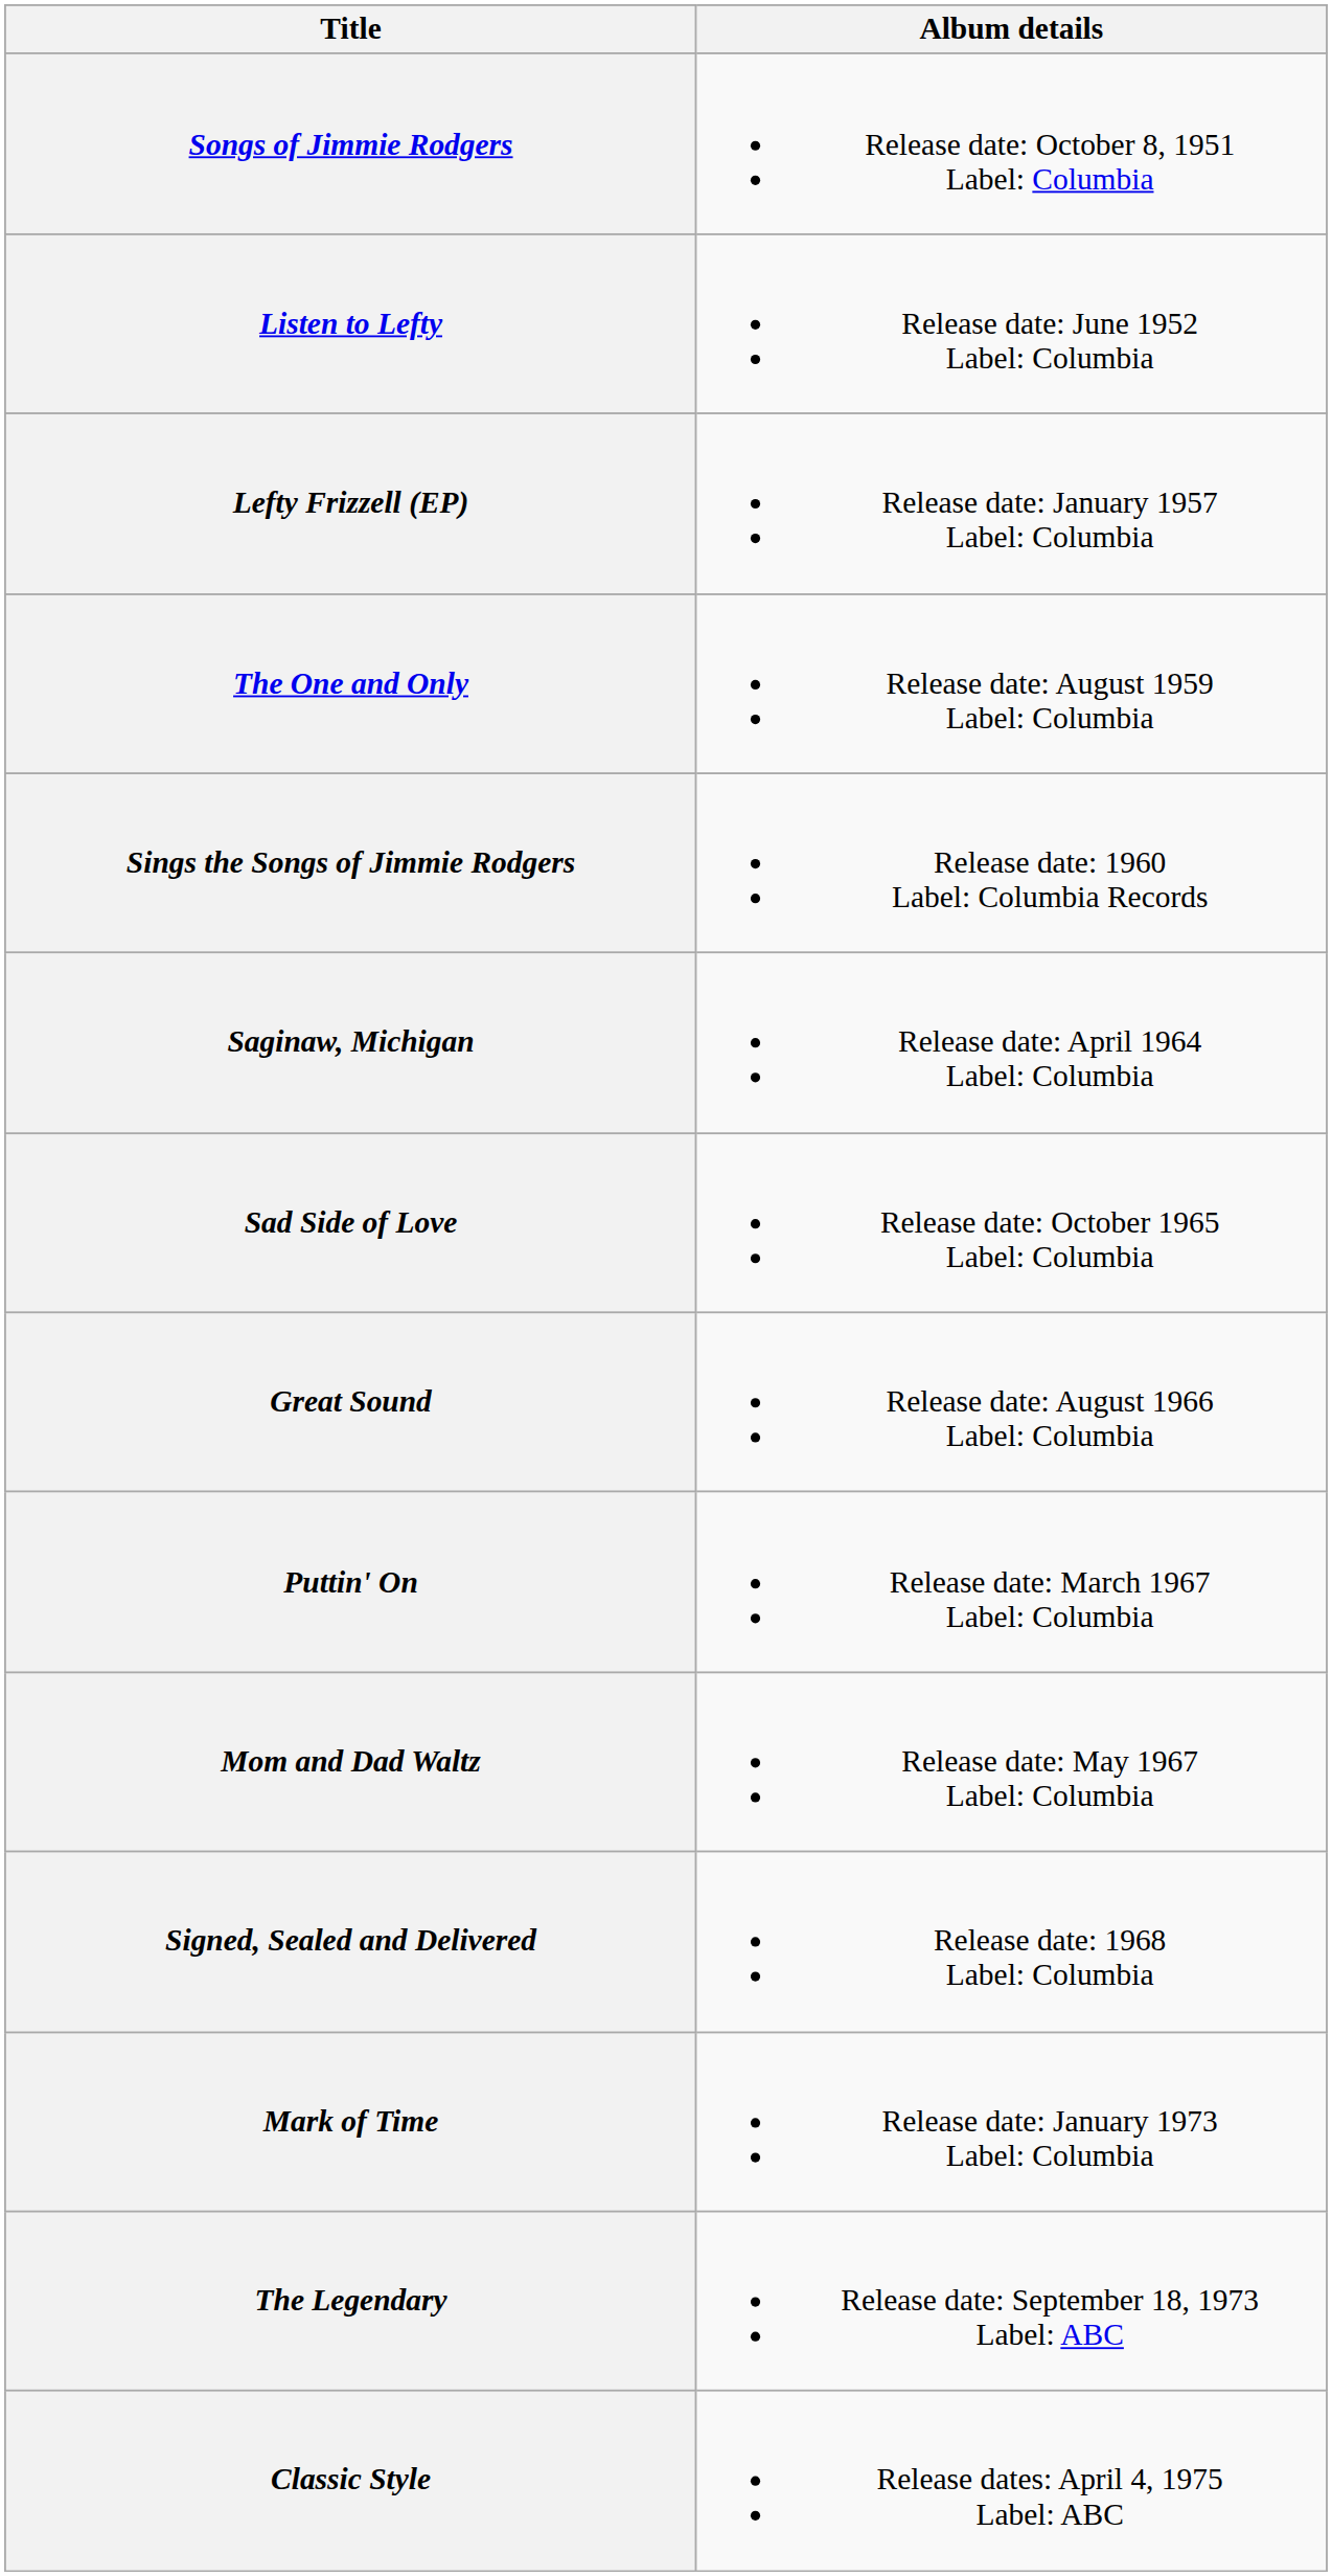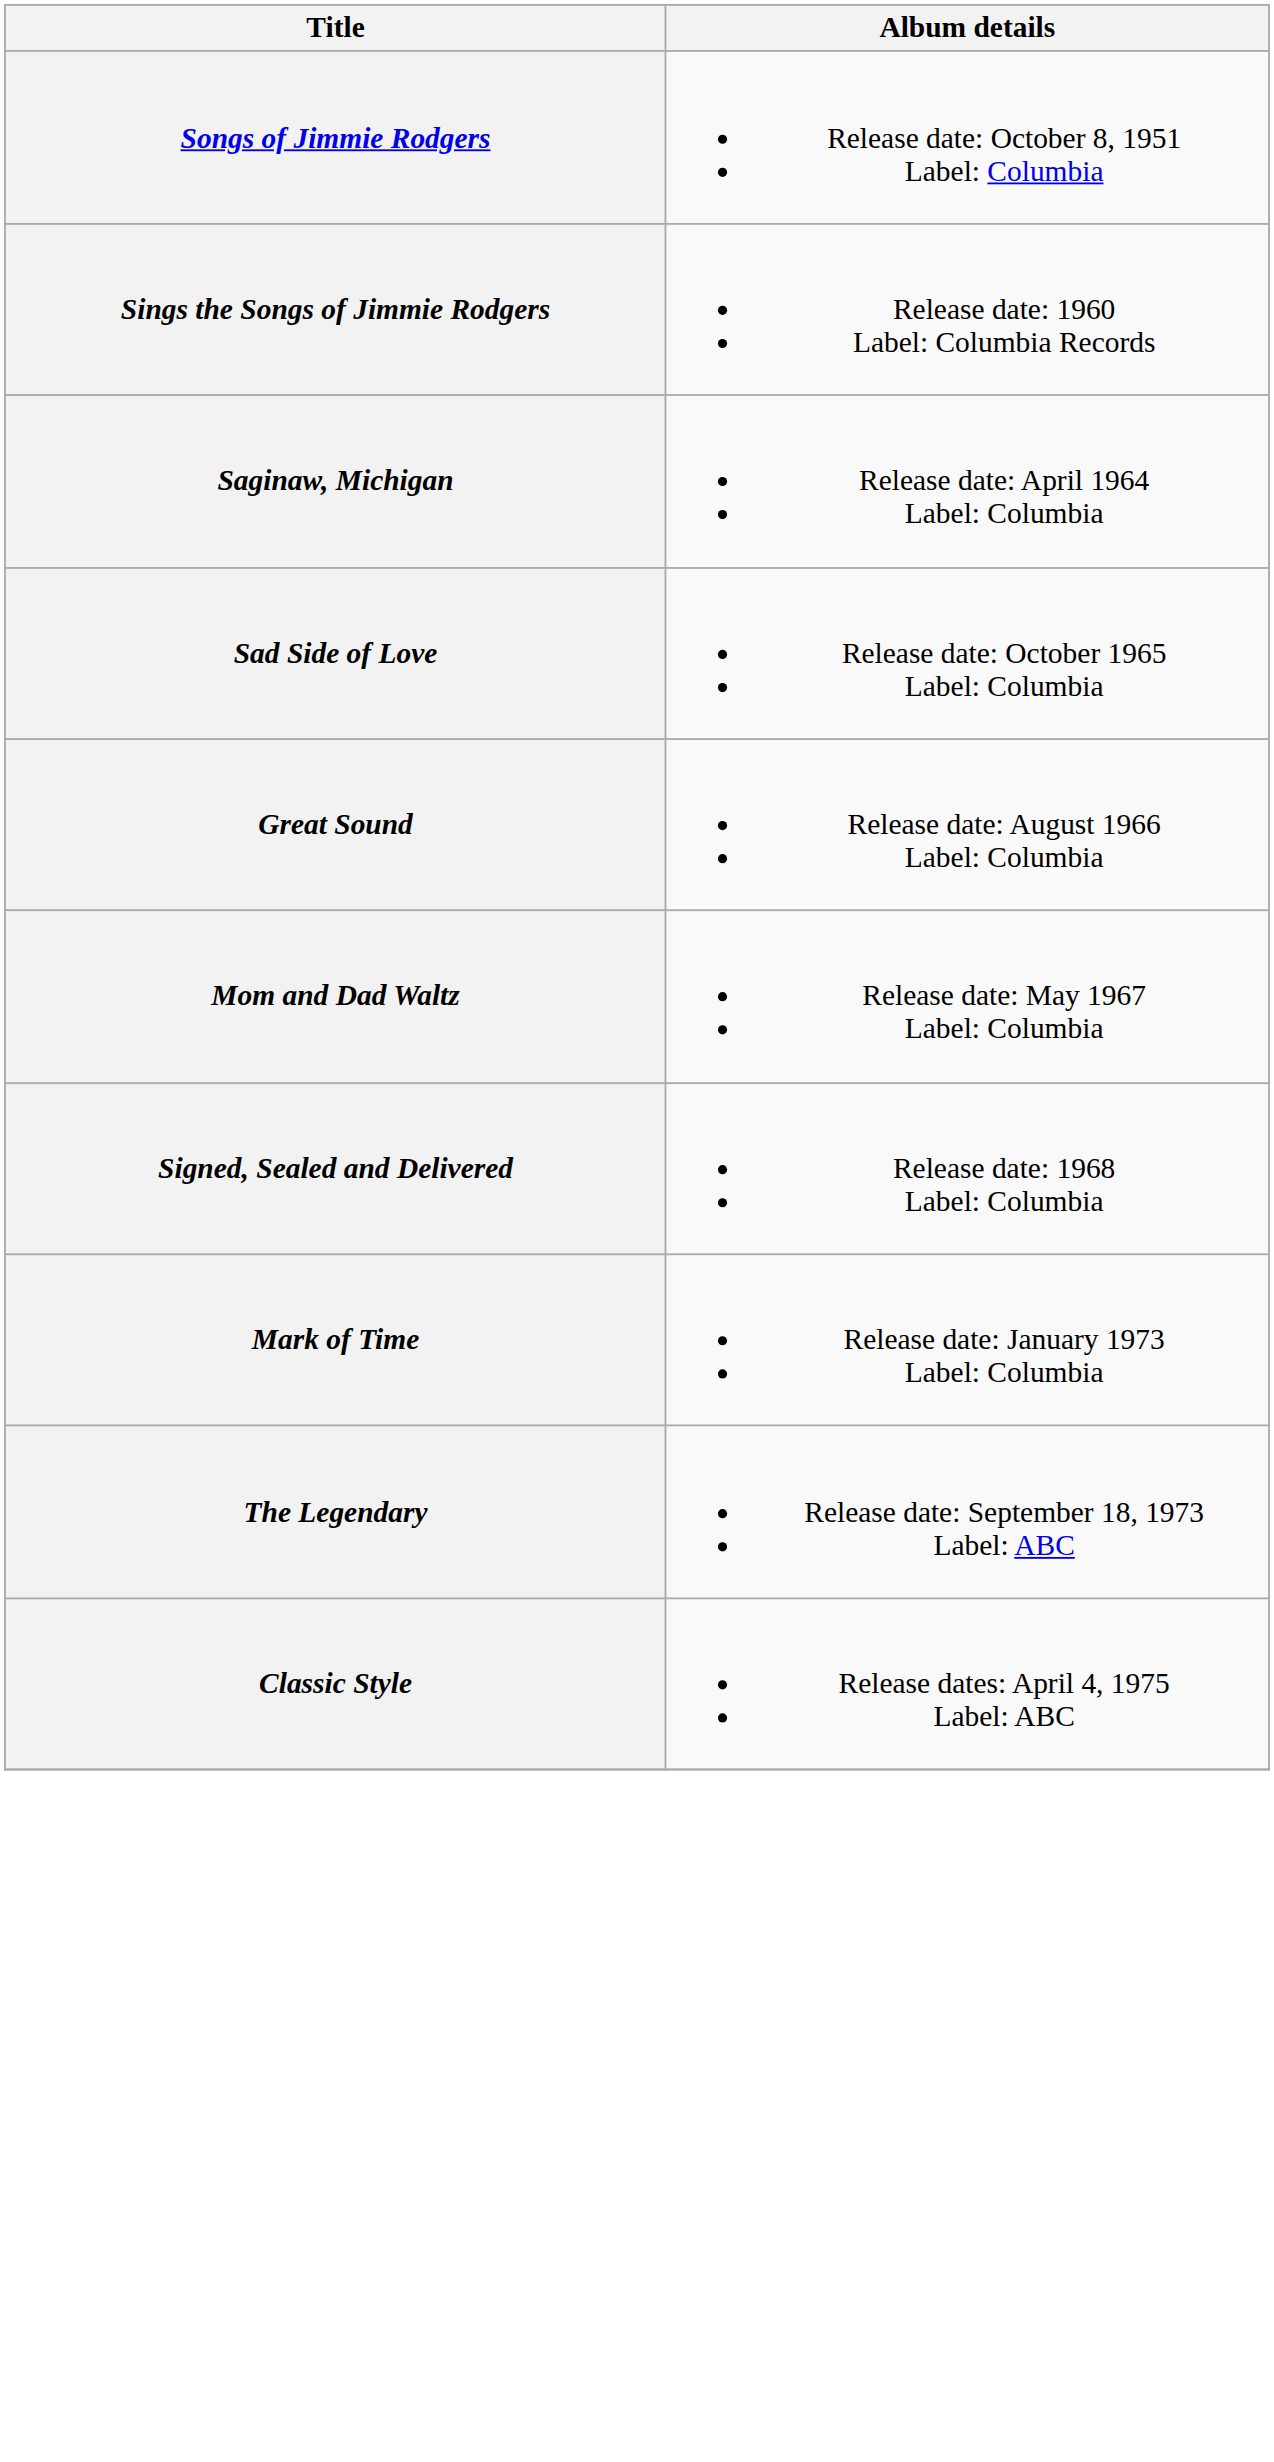 <table class="wikitable plainrowheaders" style="text-align:center;">
 <tr>
 <th style="width:22em;">Title</th>
 <th style="width:20em;">Album details</th>
 </tr>
 <tr>
 <th scope="row"><em><a href='#'>Songs of Jimmie Rodgers</a></em></th>
 <td><br><ul><li>Release date: October 8, 1951</li><li>Label: <a href='#'>Columbia</a></li></ul></td>
-</tr>
-<tr>
-<th scope="row"><em><a href='#'>Listen to Lefty</a></em></th>
-<td><br><ul><li>Release date: June 1952</li><li>Label: Columbia</li></ul></td>
-</tr>
-<tr>
-<th scope="row"><em>Lefty Frizzell (EP)</em></th>
-<td><br><ul><li>Release date: January 1957</li><li>Label: Columbia</li></ul></td>
-</tr>
-<tr>
-<th scope="row"><em><a href='#'>The One and Only</a></em></th>
-<td><br><ul><li>Release date: August 1959</li><li>Label: Columbia</li></ul></td>
 </tr>
 <tr>
 <th scope="row"><em>Sings the Songs of Jimmie Rodgers</em></th>
 <td><br><ul><li>Release date: 1960</li><li>Label: Columbia Records</li></ul></td>
 </tr>
 <tr>
 <th scope="row"><em>Saginaw, Michigan</em></th>
 <td><br><ul><li>Release date: April 1964</li><li>Label: Columbia</li></ul></td>
 </tr>
 <tr>
 <th scope="row"><em>Sad Side of Love</em></th>
 <td><br><ul><li>Release date: October 1965</li><li>Label: Columbia</li></ul></td>
 </tr>
 <tr>
 <th scope="row"><em>Great Sound</em></th>
 <td><br><ul><li>Release date: August 1966</li><li>Label: Columbia</li></ul></td>
-</tr>
-<tr>
-<th scope="row"><em>Puttin' On</em></th>
-<td><br><ul><li>Release date: March 1967</li><li>Label: Columbia</li></ul></td>
 </tr>
 <tr>
 <th scope="row"><em>Mom and Dad Waltz</em></th>
 <td><br><ul><li>Release date: May 1967</li><li>Label: Columbia</li></ul></td>
 </tr>
 <tr>
 <th scope="row"><em>Signed, Sealed and Delivered</em></th>
 <td><br><ul><li>Release date: 1968</li><li>Label: Columbia</li></ul></td>
 </tr>
 <tr>
 <th scope="row"><em>Mark of Time</em></th>
 <td><br><ul><li>Release date: January 1973</li><li>Label: Columbia</li></ul></td>
 </tr>
 <tr>
 <th scope="row"><em>The Legendary</em></th>
 <td><br><ul><li>Release date: September 18, 1973</li><li>Label: <a href='#'>ABC</a></li></ul></td>
 </tr>
 <tr>
 <th scope="row"><em>Classic Style</em></th>
 <td><br><ul><li>Release dates: April 4, 1975</li><li>Label: ABC</li></ul></td>
 </tr>
 <tr>
 </tr>
 </table>
